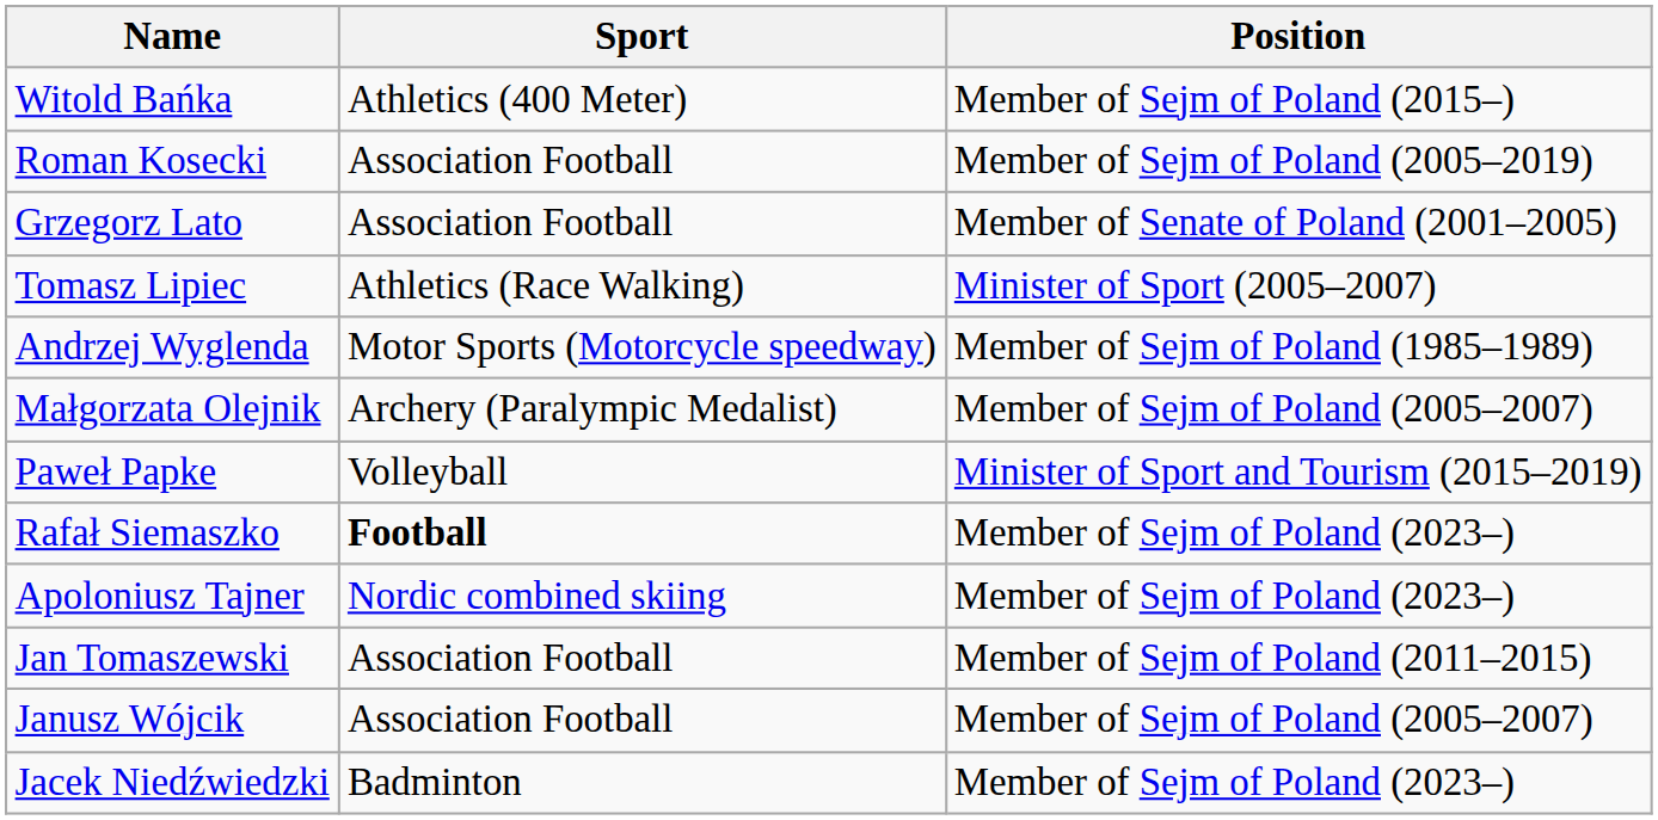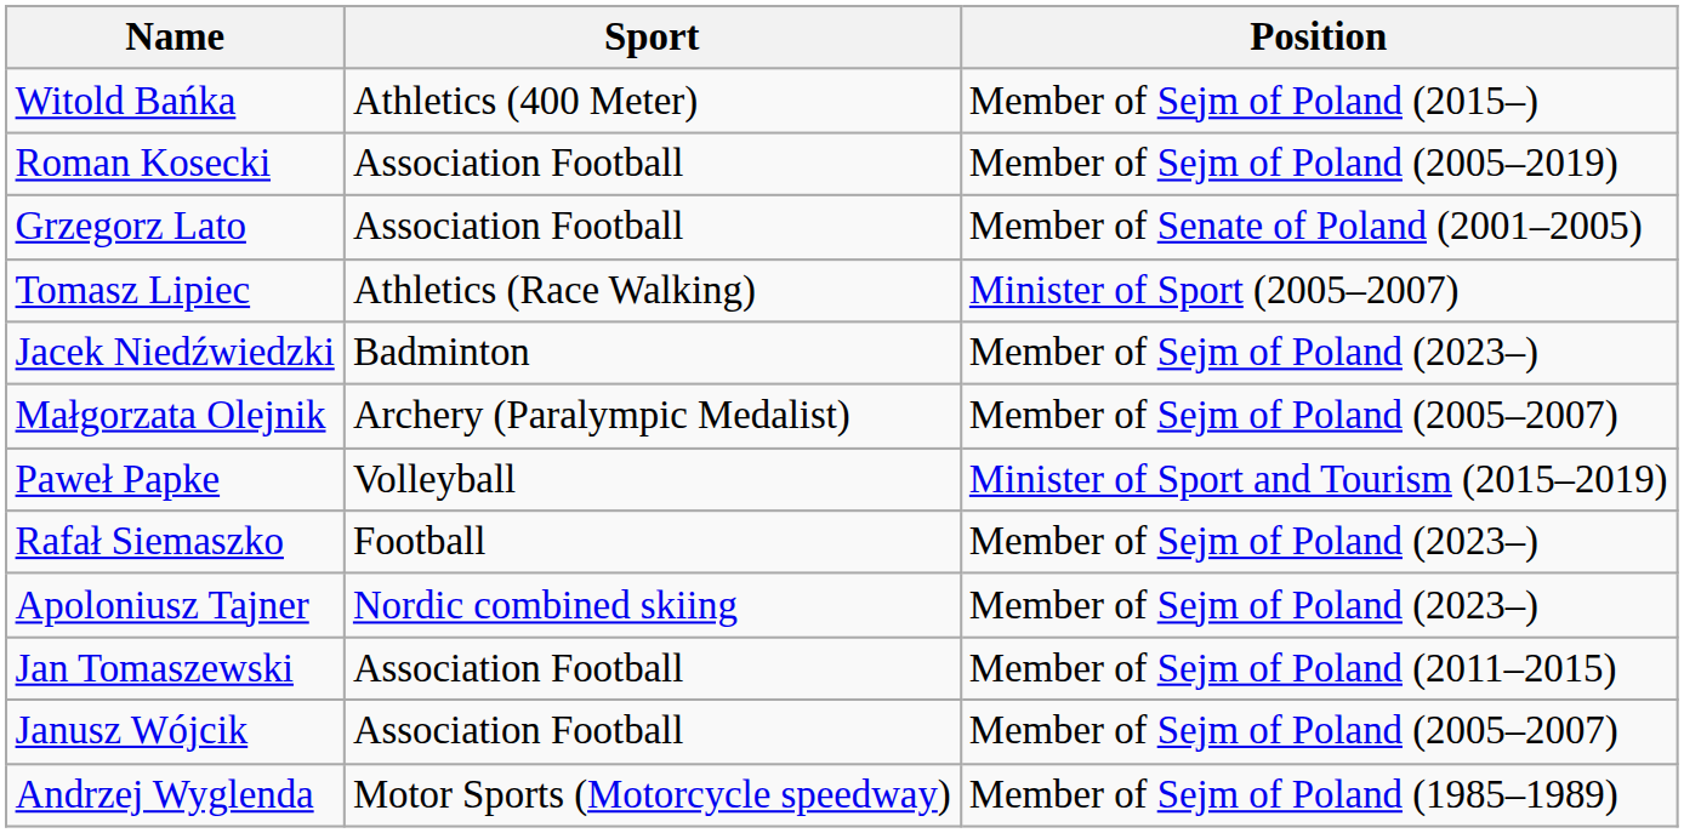 <table class="wikitable sortable">
 <tr>
 <th>Name</th>
 <th>Sport</th>
 <th>Position</th>
 </tr>
 <tr>
 <td data-sort-value="Bańka,Witold"><a href='#'>Witold Bańka</a></td>
 <td>Athletics (400 Meter)</td>
 <td>Member of <a href='#'>Sejm of Poland</a> (2015–)</td>
 </tr>
 <tr>
 <td data-sort-value="Kosecki,Roman"><a href='#'>Roman Kosecki</a></td>
 <td>Association Football</td>
 <td>Member of <a href='#'>Sejm of Poland</a> (2005–2019)</td>
 </tr>
 <tr>
 <td data-sort-value="Lato,Grzegorz"><a href='#'>Grzegorz Lato</a></td>
 <td>Association Football</td>
 <td>Member of <a href='#'>Senate of Poland</a> (2001–2005)</td>
 </tr>
 <tr>
 <td data-sort-value="Lipiec,Tomasz"><a href='#'>Tomasz Lipiec</a></td>
 <td>Athletics (Race Walking)</td>
 <td><a href='#'>Minister of Sport</a> (2005–2007)</td>
 </tr>
 <tr>
-<td data-sort-value="Wyglenda,Andrzej"><a href='#'>Andrzej Wyglenda</a></td>
-<td>Motor Sports (<a href='#'>Motorcycle speedway</a>)</td>
-<td>Member of <a href='#'>Sejm of Poland</a> (1985–1989)</td>
+<td><a href='#'>Jacek Niedźwiedzki</a></td>
+<td>Badminton</td>
+<td>Member of <a href='#'>Sejm of Poland</a> (2023–)</td>
 </tr>
 <tr>
 <td data-sort-value="Olejnik,Małgorzata"><a href='#'>Małgorzata Olejnik</a></td>
 <td>Archery (Paralympic Medalist)</td>
 <td>Member of <a href='#'>Sejm of Poland</a> (2005–2007)</td>
 </tr>
 <tr>
 <td><a href='#'>Paweł Papke</a></td>
 <td>Volleyball</td>
 <td><a href='#'>Minister of Sport and Tourism</a> (2015–2019)</td>
 </tr>
 <tr>
 <td><a href='#'>Rafał Siemaszko</a></td>
-<td><strong>Football</strong></td>
+<td>Football</td>
 <td>Member of <a href='#'>Sejm of Poland</a> (2023–)</td>
 </tr>
 <tr>
 <td><a href='#'>Apoloniusz Tajner</a></td>
 <td><a href='#'>Nordic combined skiing</a></td>
 <td>Member of <a href='#'>Sejm of Poland</a> (2023–)</td>
 </tr>
 <tr>
 <td data-sort-value="Tomaszewski,Jan"><a href='#'>Jan Tomaszewski</a></td>
 <td>Association Football</td>
 <td>Member of <a href='#'>Sejm of Poland</a> (2011–2015)</td>
 </tr>
 <tr>
 <td data-sort-value="Wójcik,Janusz"><a href='#'>Janusz Wójcik</a></td>
 <td>Association Football</td>
 <td>Member of <a href='#'>Sejm of Poland</a> (2005–2007)</td>
 </tr>
 <tr>
-<td><a href='#'>Jacek Niedźwiedzki</a></td>
-<td>Badminton</td>
-<td>Member of <a href='#'>Sejm of Poland</a> (2023–)</td>
+<td data-sort-value="Wyglenda,Andrzej"><a href='#'>Andrzej Wyglenda</a></td>
+<td>Motor Sports (<a href='#'>Motorcycle speedway</a>)</td>
+<td>Member of <a href='#'>Sejm of Poland</a> (1985–1989)</td>
 </tr>
 </table>
